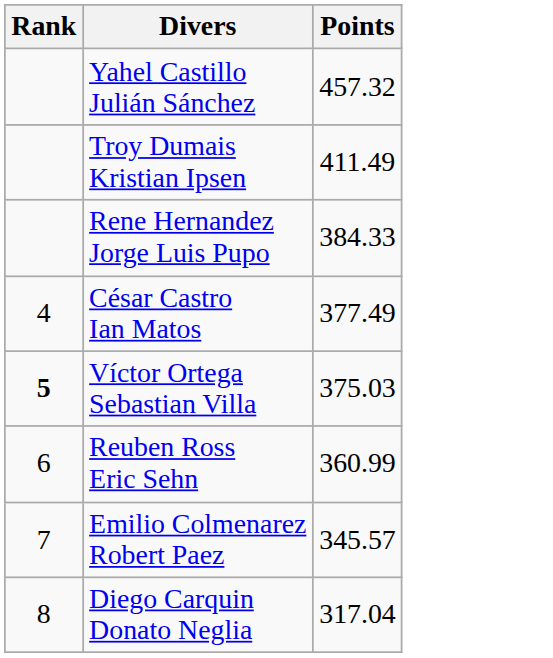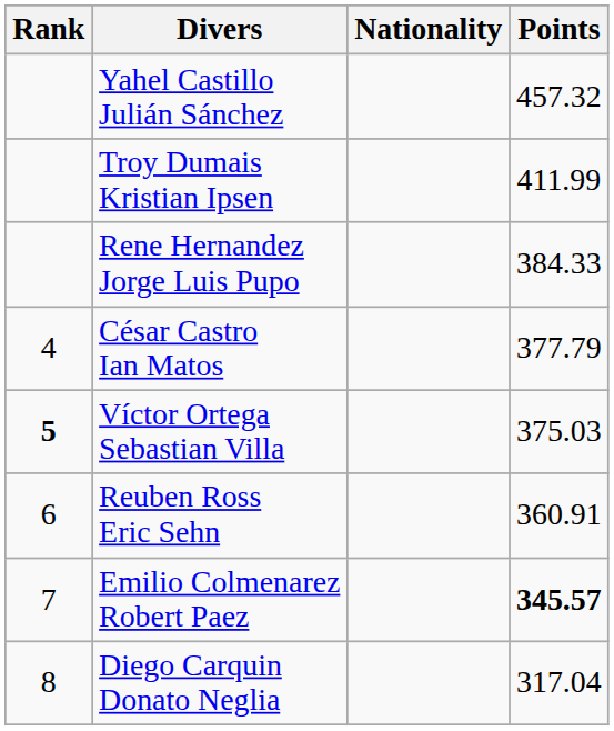 <table class="wikitable" style="text-align:center">
 <tr>
 <th>Rank</th>
 <th>Divers</th>
+<th>Nationality</th>
 <th>Points</th>
 </tr>
 <tr>
 <td></td>
 <td align=left><a href='#'>Yahel Castillo</a> <br> <a href='#'>Julián Sánchez</a></td>
+<td align=left></td>
 <td>457.32</td>
 </tr>
 <tr>
 <td></td>
 <td align=left><a href='#'>Troy Dumais</a> <br> <a href='#'>Kristian Ipsen</a></td>
-<td>411.49</td>
+<td align=left></td>
+<td>411.99</td>
 </tr>
 <tr>
 <td></td>
 <td align=left><a href='#'>Rene Hernandez</a> <br> <a href='#'>Jorge Luis Pupo</a></td>
+<td align=left></td>
 <td>384.33</td>
 </tr>
 <tr>
 <td>4</td>
 <td align=left><a href='#'>César Castro</a> <br> <a href='#'>Ian Matos</a></td>
-<td>377.49</td>
+<td align=left></td>
+<td>377.79</td>
 </tr>
 <tr>
 <td><strong>5</strong></td>
 <td align=left><a href='#'>Víctor Ortega</a> <br> <a href='#'>Sebastian Villa</a></td>
+<td align=left></td>
 <td>375.03</td>
 </tr>
 <tr>
 <td>6</td>
 <td align=left><a href='#'>Reuben Ross</a> <br> <a href='#'>Eric Sehn</a></td>
-<td>360.99</td>
+<td align=left></td>
+<td>360.91</td>
 </tr>
 <tr>
 <td>7</td>
 <td align=left><a href='#'>Emilio Colmenarez</a> <br> <a href='#'>Robert Paez</a></td>
-<td>345.57</td>
+<td align=left></td>
+<td><strong>345.57</strong></td>
 </tr>
 <tr>
 <td>8</td>
 <td align=left><a href='#'>Diego Carquin</a> <br> <a href='#'>Donato Neglia</a></td>
+<td align=left></td>
 <td>317.04</td>
 </tr>
 </table>
